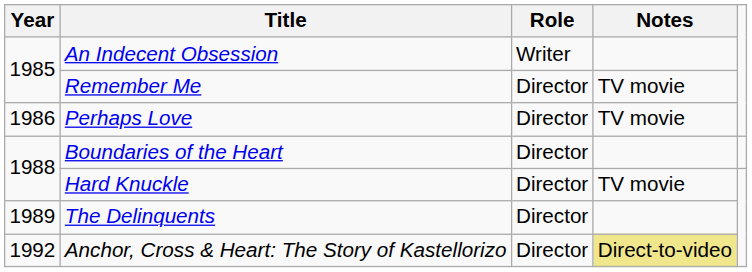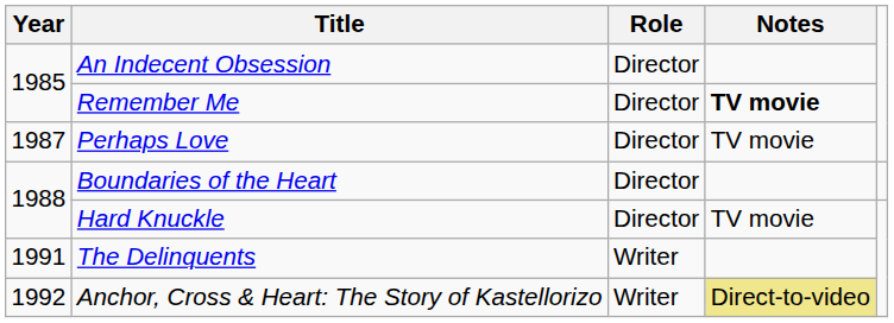 <table class="wikitable sortable">
 <tr>
 <th>Year</th>
 <th>Title</th>
 <th>Role</th>
 <th>Notes</th>
 </tr>
 <tr>
 <td rowspan=2>1985</td>
 <td><em><a href='#'>An Indecent Obsession</a></em></td>
-<td>Writer</td>
+<td>Director</td>
 <td></td>
 </tr>
 <tr>
 <td><em><a href='#'>Remember Me</a></em></td>
 <td>Director</td>
-<td>TV movie</td>
+<td><strong>TV movie</strong></td>
 </tr>
 <tr>
-<td>1986</td>
+<td>1987</td>
 <td><em><a href='#'>Perhaps Love</a></em></td>
 <td>Director</td>
 <td>TV movie</td>
 </tr>
 <tr>
 <td rowspan=2>1988</td>
 <td><em><a href='#'>Boundaries of the Heart</a></em></td>
 <td>Director</td>
 <td></td>
 <td></td>
 </tr>
 <tr>
 <td><em><a href='#'>Hard Knuckle</a></em></td>
 <td>Director</td>
 <td>TV movie</td>
 </tr>
 <tr>
-<td>1989</td>
+<td>1991</td>
 <td><em><a href='#'>The Delinquents</a></em></td>
-<td>Director</td>
+<td>Writer</td>
 <td></td>
 </tr>
 <tr>
 <td>1992</td>
 <td><em>Anchor, Cross & Heart: The Story of Kastellorizo</em></td>
-<td>Director</td>
+<td>Writer</td>
 <td style="background: khaki;">Direct-to-video</td>
 </tr>
 </table>
